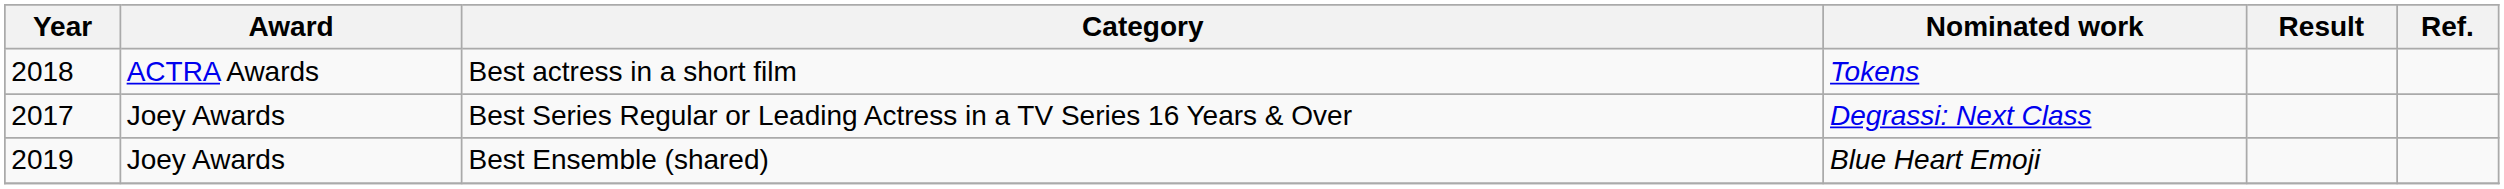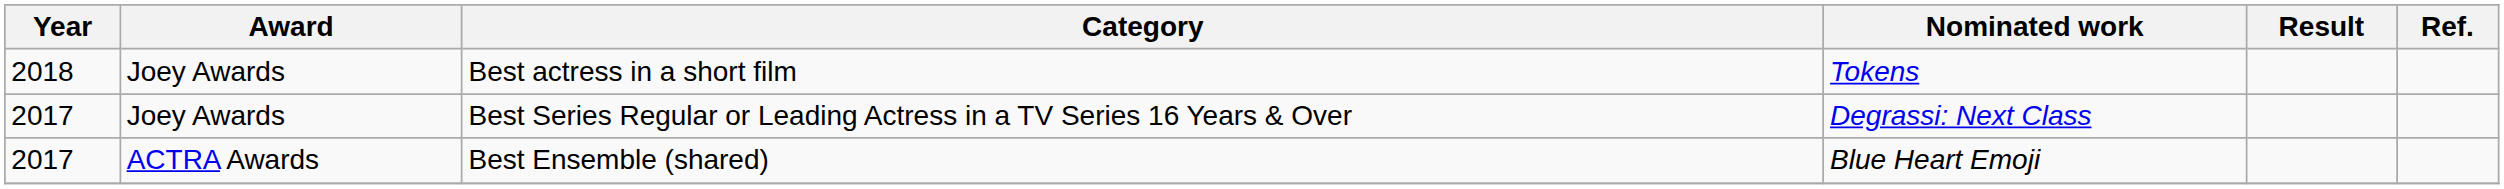 <table width="90%" class="wikitable">
 <tr>
 <th width="10">Year</th>
 <th width="120">Award</th>
 <th width="500">Category</th>
 <th width="150">Nominated work</th>
 <th width="30">Result</th>
 <th width="10">Ref.</th>
 </tr>
 <tr>
 <td>2018</td>
-<td><a href='#'>ACTRA</a> Awards</td>
+<td>Joey Awards</td>
 <td>Best actress in a short film</td>
 <td><em><a href='#'>Tokens</a></em></td>
 <td></td>
 <td></td>
 </tr>
 <tr>
 <td>2017</td>
 <td>Joey Awards</td>
 <td>Best Series Regular or Leading Actress in a TV Series 16 Years & Over</td>
 <td><em><a href='#'>Degrassi: Next Class</a></em></td>
 <td></td>
 <td></td>
 </tr>
 <tr>
-<td>2019</td>
-<td>Joey Awards</td>
+<td>2017</td>
+<td><a href='#'>ACTRA</a> Awards</td>
 <td>Best Ensemble (shared)</td>
 <td><em>Blue Heart Emoji</em></td>
 <td></td>
 <td></td>
 </tr>
 <tr>
 </tr>
 </table>
